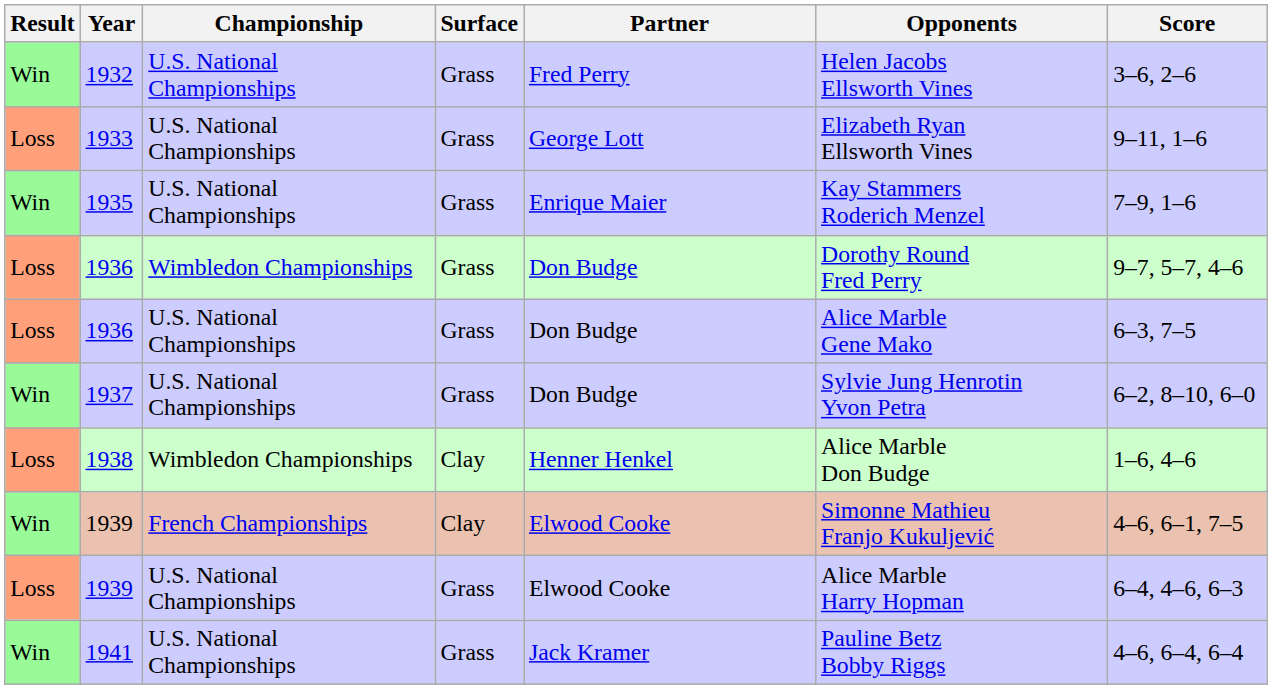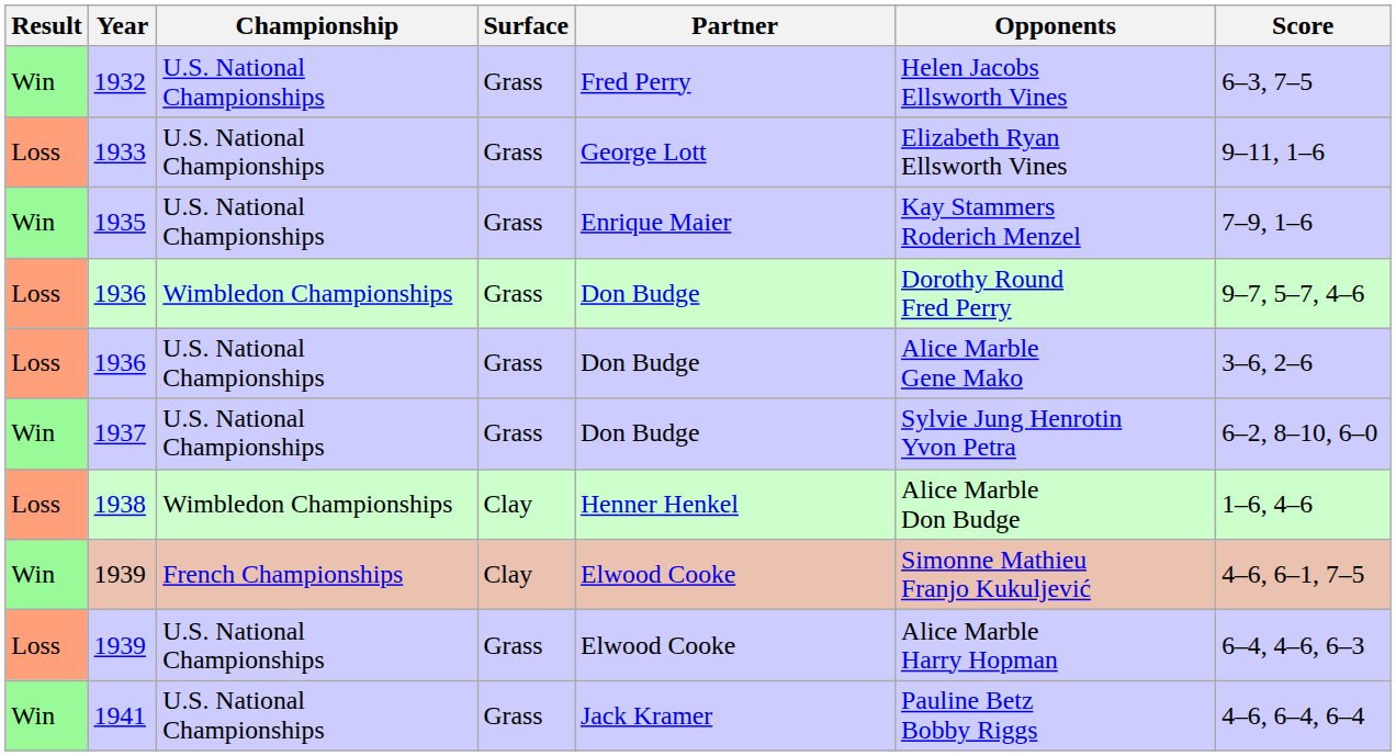 <table class="sortable wikitable">
 <tr>
 <th style="width:40px">Result</th>
 <th style="width:35px">Year</th>
 <th style="width:190px">Championship</th>
 <th style="width:50px">Surface</th>
 <th style="width:190px">Partner</th>
 <th style="width:190px">Opponents</th>
 <th style="width:100px" class="unsortable">Score</th>
 </tr>
 <tr style="background:#ccf;">
 <td style="background:#98fb98;">Win</td>
 <td><a href='#'>1932</a></td>
 <td><a href='#'>U.S. National Championships</a></td>
 <td>Grass</td>
 <td> <a href='#'>Fred Perry</a></td>
 <td> <a href='#'>Helen Jacobs</a> <br>  <a href='#'>Ellsworth Vines</a></td>
-<td>3–6, 2–6</td>
+<td>6–3, 7–5</td>
 </tr>
 <tr style="background:#ccf;">
 <td style="background:#ffa07a;">Loss</td>
 <td><a href='#'>1933</a></td>
 <td>U.S. National Championships</td>
 <td>Grass</td>
 <td> <a href='#'>George Lott</a></td>
 <td> <a href='#'>Elizabeth Ryan</a> <br>  Ellsworth Vines</td>
 <td>9–11, 1–6</td>
 </tr>
 <tr style="background:#ccf;">
 <td style="background:#98fb98;">Win</td>
 <td><a href='#'>1935</a></td>
 <td>U.S. National Championships</td>
 <td>Grass</td>
 <td> <a href='#'>Enrique Maier</a></td>
 <td> <a href='#'>Kay Stammers</a> <br>  <a href='#'>Roderich Menzel</a></td>
 <td>7–9, 1–6</td>
 </tr>
 <tr style="background:#cfc;">
 <td style="background:#ffa07a;">Loss</td>
 <td><a href='#'>1936</a></td>
 <td><a href='#'>Wimbledon Championships</a></td>
 <td>Grass</td>
 <td> <a href='#'>Don Budge</a></td>
 <td> <a href='#'>Dorothy Round</a> <br>  <a href='#'>Fred Perry</a></td>
 <td>9–7, 5–7, 4–6</td>
 </tr>
 <tr style="background:#ccf;">
 <td style="background:#ffa07a;">Loss</td>
 <td><a href='#'>1936</a></td>
 <td>U.S. National Championships</td>
 <td>Grass</td>
 <td> Don Budge</td>
 <td> <a href='#'>Alice Marble</a> <br>  <a href='#'>Gene Mako</a></td>
-<td>6–3, 7–5</td>
+<td>3–6, 2–6</td>
 </tr>
 <tr style="background:#ccf;">
 <td style="background:#98fb98;">Win</td>
 <td><a href='#'>1937</a></td>
 <td>U.S. National Championships</td>
 <td>Grass</td>
 <td> Don Budge</td>
 <td> <a href='#'>Sylvie Jung Henrotin</a> <br>  <a href='#'>Yvon Petra</a></td>
 <td>6–2, 8–10, 6–0</td>
 </tr>
 <tr style="background:#cfc;">
 <td style="background:#ffa07a;">Loss</td>
 <td><a href='#'>1938</a></td>
 <td>Wimbledon Championships</td>
 <td>Clay</td>
 <td> <a href='#'>Henner Henkel</a></td>
 <td> Alice Marble <br>  Don Budge</td>
 <td>1–6, 4–6</td>
 </tr>
 <tr style="background:#ebc2af;">
 <td style="background:#98fb98;">Win</td>
 <td>1939</td>
 <td><a href='#'>French Championships</a></td>
 <td>Clay</td>
 <td> <a href='#'>Elwood Cooke</a></td>
 <td> <a href='#'>Simonne Mathieu</a> <br>  <a href='#'>Franjo Kukuljević</a></td>
 <td>4–6, 6–1, 7–5</td>
 </tr>
 <tr style="background:#ccf;">
 <td style="background:#ffa07a;">Loss</td>
 <td><a href='#'>1939</a></td>
 <td>U.S. National Championships</td>
 <td>Grass</td>
 <td> Elwood Cooke</td>
 <td> Alice Marble <br>  <a href='#'>Harry Hopman</a></td>
 <td>6–4, 4–6, 6–3</td>
 </tr>
 <tr style="background:#ccf;">
 <td style="background:#98fb98;">Win</td>
 <td><a href='#'>1941</a></td>
 <td>U.S. National Championships</td>
 <td>Grass</td>
 <td> <a href='#'>Jack Kramer</a></td>
 <td> <a href='#'>Pauline Betz</a> <br>  <a href='#'>Bobby Riggs</a></td>
 <td>4–6, 6–4, 6–4</td>
 </tr>
 </table>
